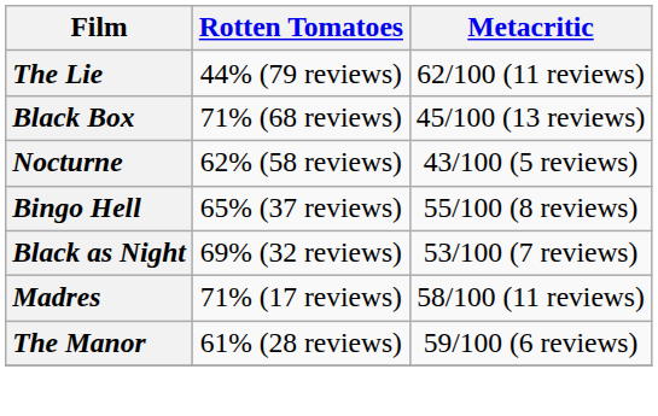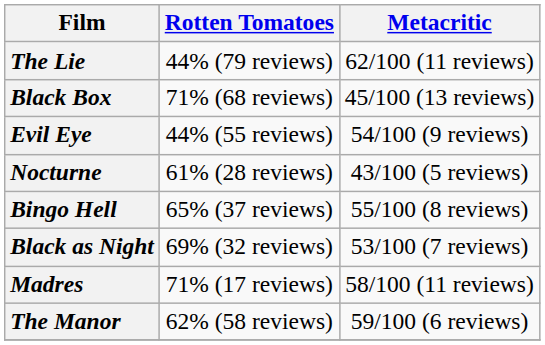 <table class="wikitable sortable" style="text-align: center;">
 <tr>
 <th>Film</th>
 <th><a href='#'>Rotten Tomatoes</a></th>
 <th><a href='#'>Metacritic</a></th>
 </tr>
 <tr>
 <th style="text-align: left;"><em>The Lie</em></th>
 <td>44% (79 reviews)</td>
 <td>62/100 (11 reviews)</td>
 </tr>
 <tr>
 <th style="text-align: left;"><em>Black Box</em></th>
 <td>71% (68 reviews)</td>
 <td>45/100 (13 reviews)</td>
 </tr>
 <tr>
+<th style="text-align: left;"><em>Evil Eye</em></th>
+<td>44% (55 reviews)</td>
+<td>54/100 (9 reviews)</td>
+</tr>
+<tr>
 <th style="text-align: left;"><em>Nocturne</em></th>
-<td>62% (58 reviews)</td>
+<td>61% (28 reviews)</td>
 <td>43/100 (5 reviews)</td>
 </tr>
 <tr>
 <th style="text-align: left;"><em>Bingo Hell</em></th>
 <td>65% (37 reviews)</td>
 <td>55/100 (8 reviews)</td>
 </tr>
 <tr>
 <th style="text-align: left;"><em>Black as Night</em></th>
 <td>69% (32 reviews)</td>
 <td>53/100 (7 reviews)</td>
 </tr>
 <tr>
 <th style="text-align: left;"><em>Madres</em></th>
 <td>71% (17 reviews)</td>
 <td>58/100 (11 reviews)</td>
 </tr>
 <tr>
 <th style="text-align: left;"><em>The Manor</em></th>
-<td>61% (28 reviews)</td>
+<td>62% (58 reviews)</td>
 <td>59/100 (6 reviews)</td>
 </tr>
 <tr>
 </tr>
 </table>
